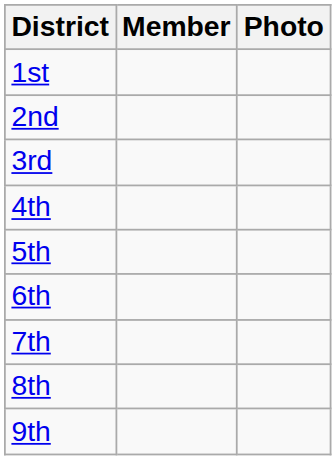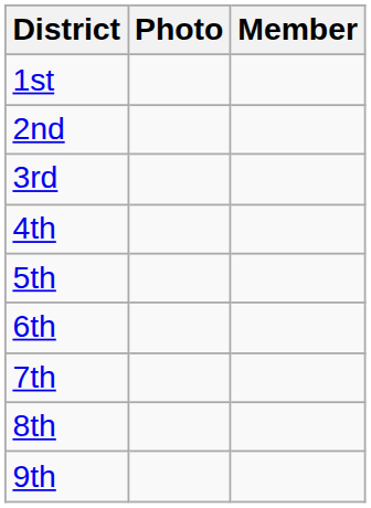 <table class="wikitable sortable">
 <tr>
 <th>District</th>
+<th>Photo</th>
 <th>Member</th>
-<th>Photo</th>
 </tr>
 <tr>
 <td><a href='#'>1st</a></td>
 <td></td>
 <td></td>
 </tr>
 <tr>
 <td><a href='#'>2nd</a></td>
 <td></td>
 <td></td>
 </tr>
 <tr>
 <td><a href='#'>3rd</a></td>
 <td></td>
 <td></td>
 </tr>
 <tr>
 <td><a href='#'>4th</a></td>
 <td></td>
 <td></td>
 </tr>
 <tr>
 <td><a href='#'>5th</a></td>
 <td></td>
 <td></td>
 </tr>
 <tr>
 <td><a href='#'>6th</a></td>
 <td></td>
 <td></td>
 </tr>
 <tr>
 <td><a href='#'>7th</a></td>
 <td></td>
 <td></td>
 </tr>
 <tr>
 <td><a href='#'>8th</a></td>
 <td></td>
 <td></td>
 </tr>
 <tr>
 <td><a href='#'>9th</a></td>
 <td></td>
 <td></td>
 </tr>
 </table>
